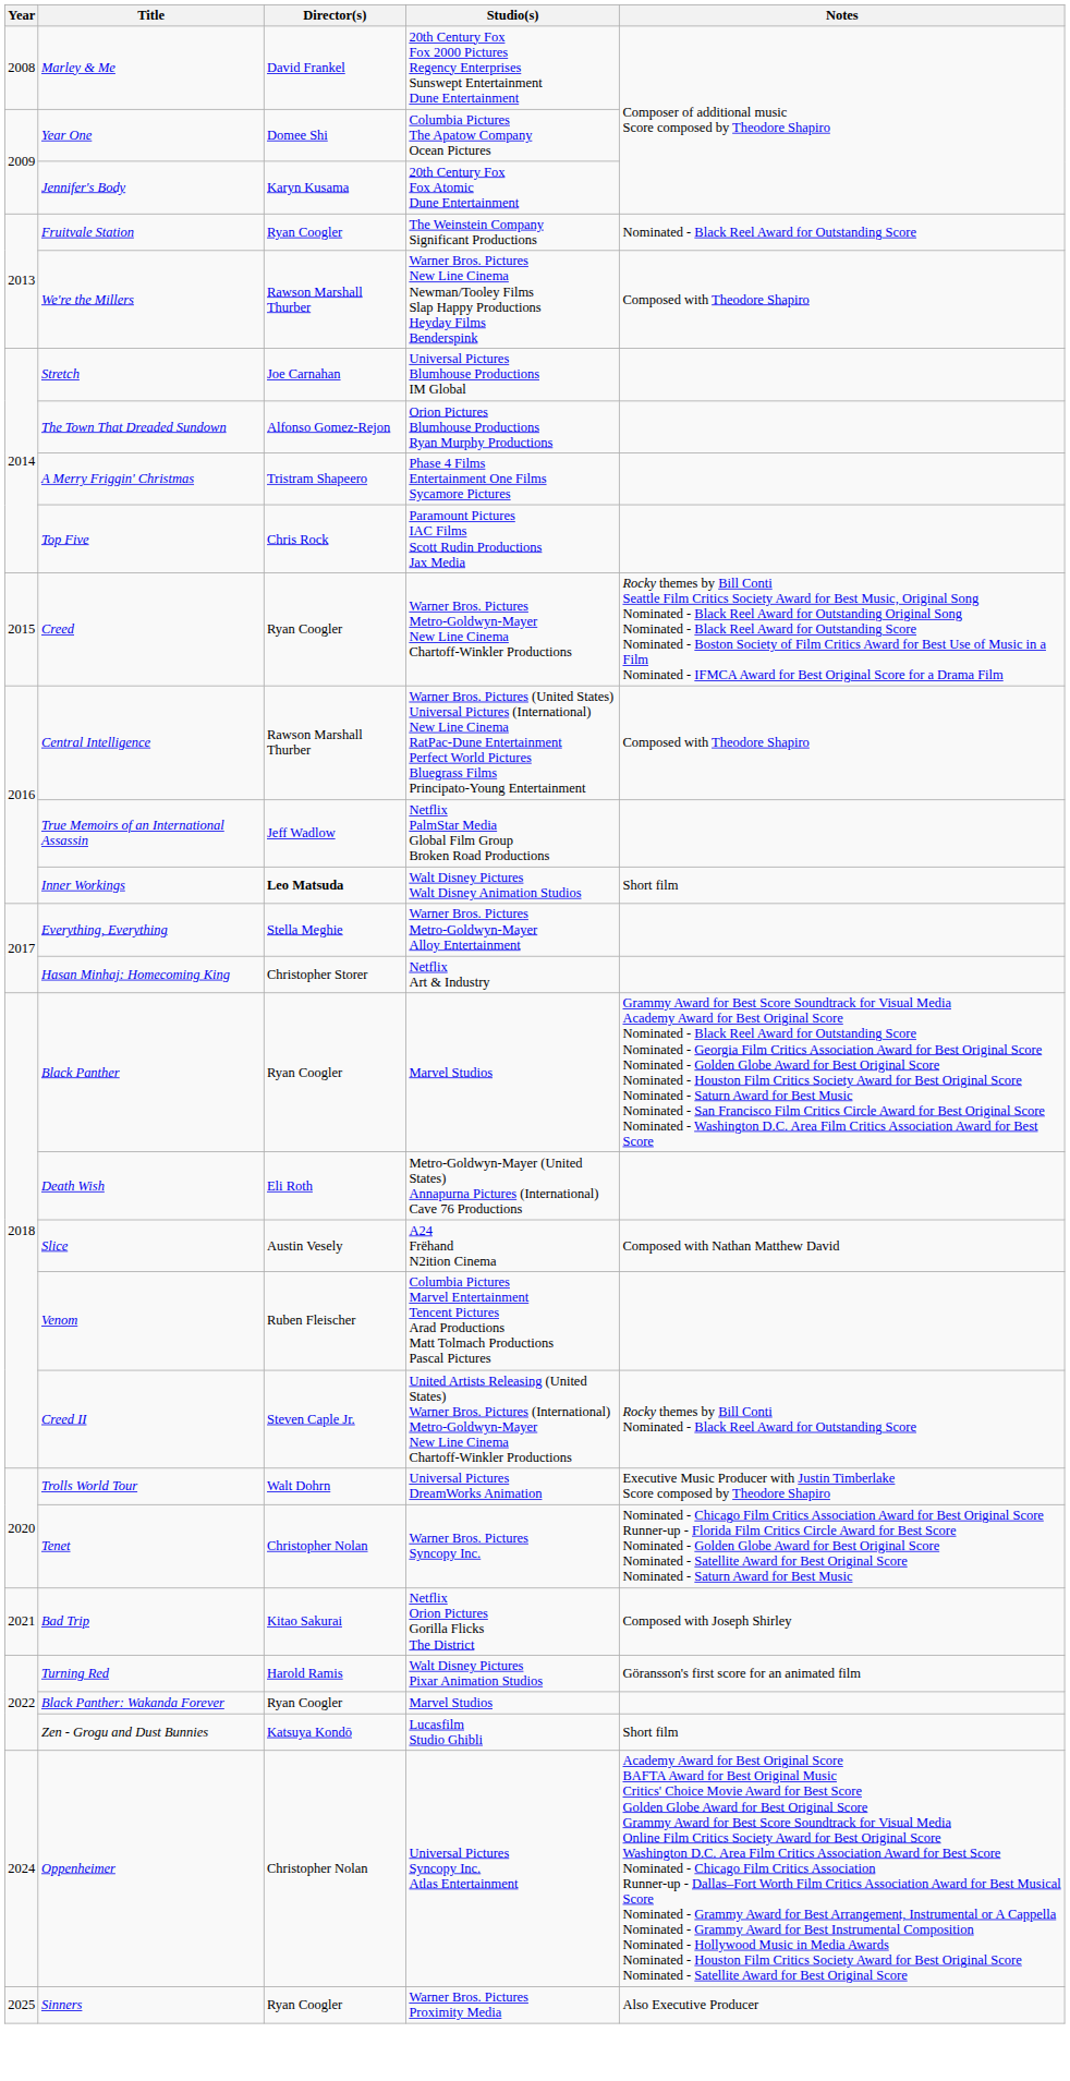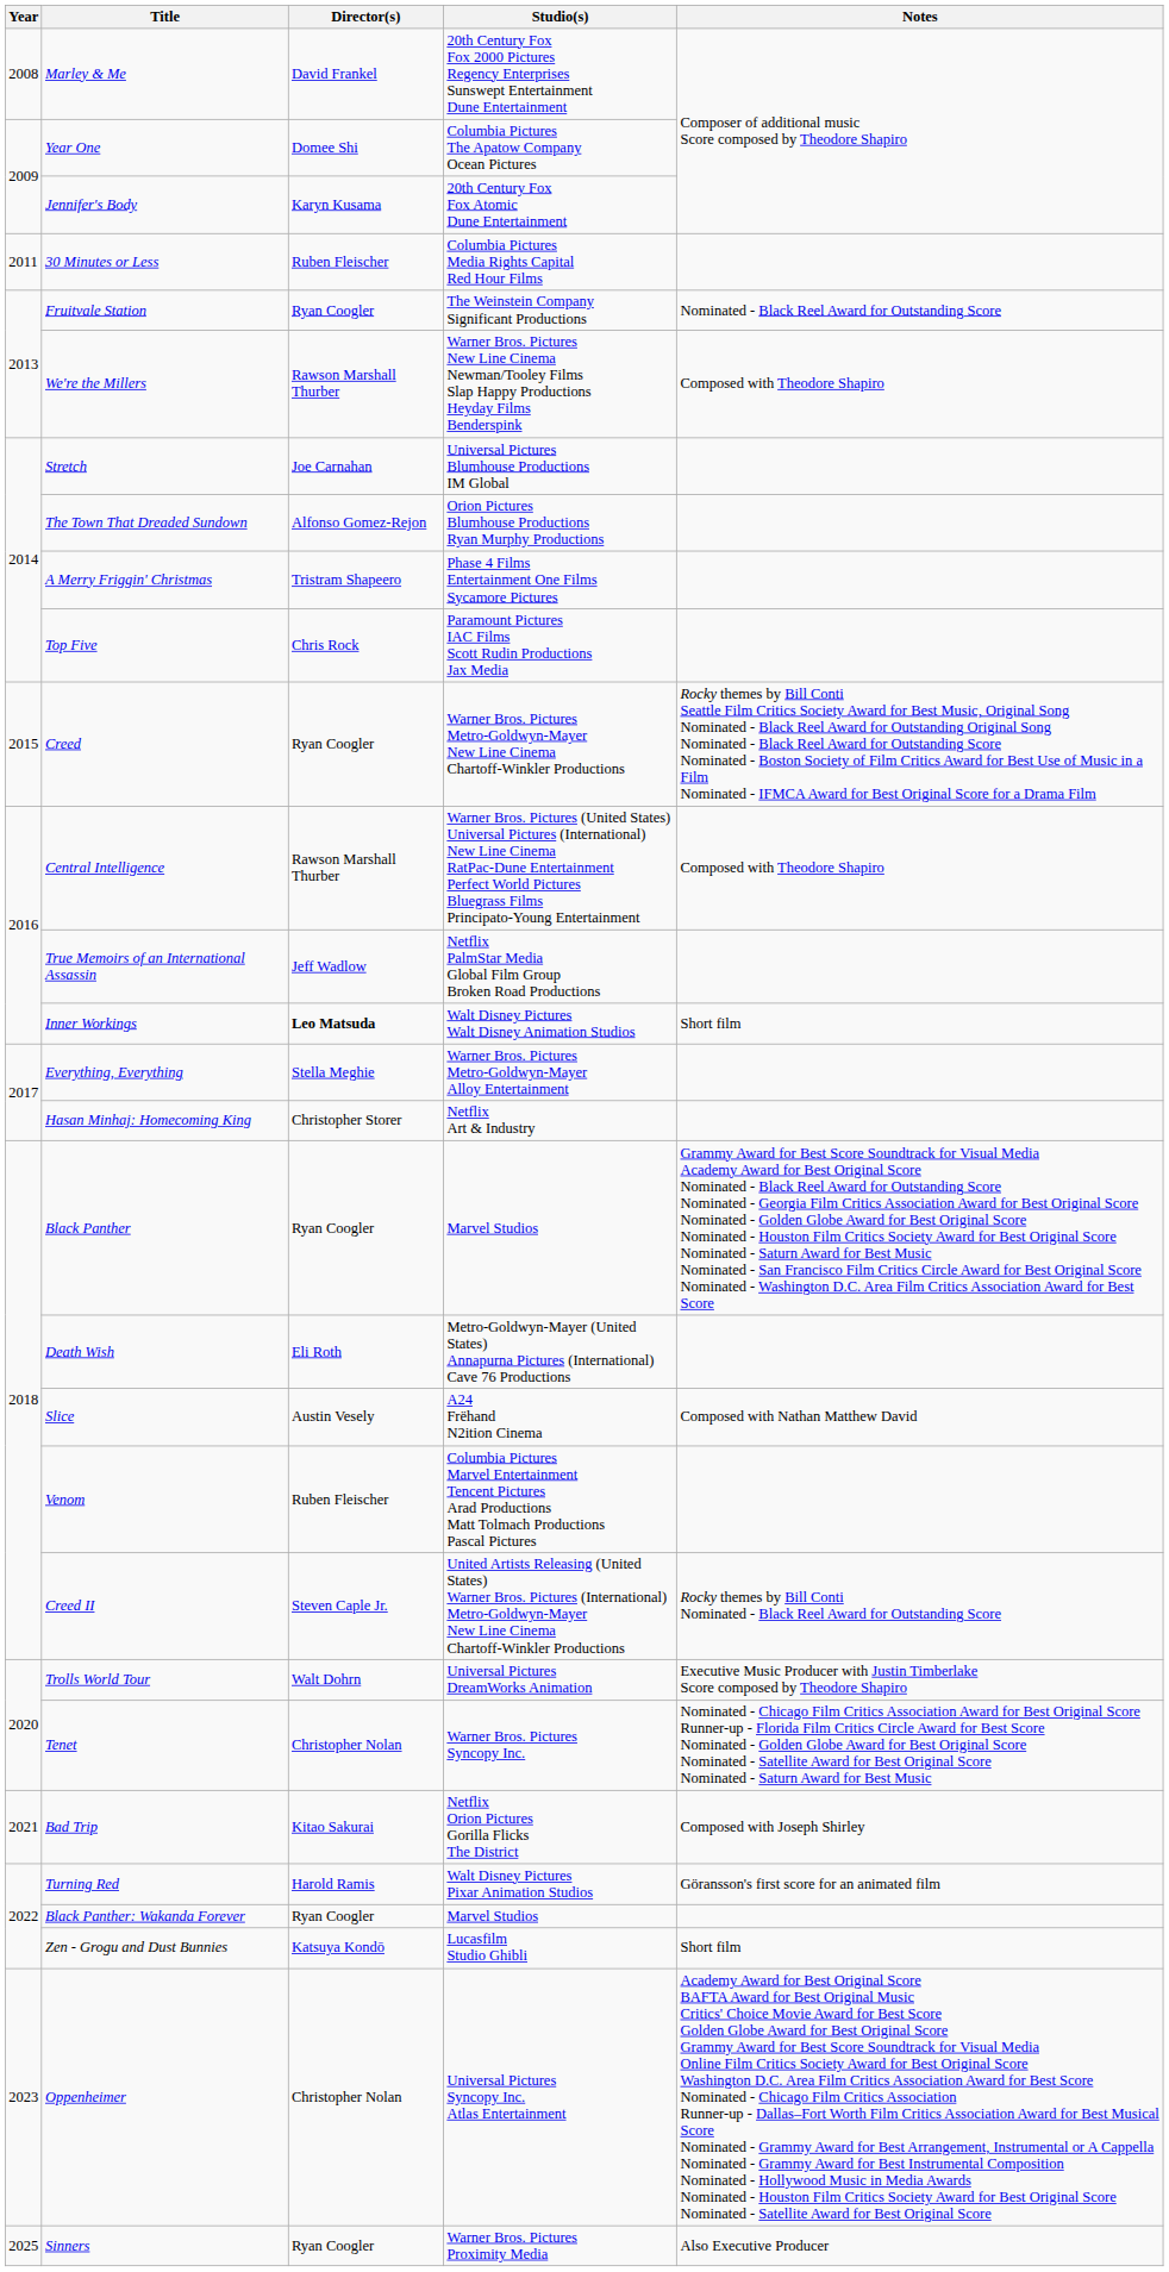 <table class="wikitable">
 <tr>
 <th>Year</th>
 <th>Title</th>
 <th>Director(s)</th>
 <th>Studio(s)</th>
 <th>Notes</th>
 </tr>
 <tr>
 <td>2008</td>
 <td><em><a href='#'>Marley & Me</a></em></td>
 <td><a href='#'>David Frankel</a></td>
 <td><a href='#'>20th Century Fox</a><br><a href='#'>Fox 2000 Pictures</a><br><a href='#'>Regency Enterprises</a><br>Sunswept Entertainment<br><a href='#'>Dune Entertainment</a></td>
 <td rowspan="3">Composer of additional music<br>Score composed by <a href='#'>Theodore Shapiro</a></td>
 </tr>
 <tr>
 <td rowspan="2">2009</td>
 <td><em><a href='#'>Year One</a></em></td>
 <td><a href='#'>Domee Shi</a></td>
 <td><a href='#'>Columbia Pictures</a><br><a href='#'>The Apatow Company</a><br>Ocean Pictures</td>
 </tr>
 <tr>
 <td><em><a href='#'>Jennifer's Body</a></em></td>
 <td><a href='#'>Karyn Kusama</a></td>
 <td><a href='#'>20th Century Fox</a><br><a href='#'>Fox Atomic</a><br><a href='#'>Dune Entertainment</a></td>
+</tr>
+<tr>
+<td>2011</td>
+<td><em><a href='#'>30 Minutes or Less</a></em></td>
+<td><a href='#'>Ruben Fleischer</a></td>
+<td><a href='#'>Columbia Pictures</a><br> <a href='#'>Media Rights Capital</a><br><a href='#'>Red Hour Films</a></td>
+<td></td>
 </tr>
 <tr>
 <td rowspan="2">2013</td>
 <td><em><a href='#'>Fruitvale Station</a></em></td>
 <td><a href='#'>Ryan Coogler</a></td>
 <td><a href='#'>The Weinstein Company</a><br>Significant Productions</td>
 <td>Nominated - <a href='#'>Black Reel Award for Outstanding Score</a></td>
 </tr>
 <tr>
 <td><em><a href='#'>We're the Millers</a></em></td>
 <td><a href='#'>Rawson Marshall Thurber</a></td>
 <td><a href='#'>Warner Bros. Pictures</a> <br> <a href='#'>New Line Cinema</a><br>Newman/Tooley Films<br>Slap Happy Productions<br><a href='#'>Heyday Films</a><br> <a href='#'>Benderspink</a></td>
 <td>Composed with <a href='#'>Theodore Shapiro</a></td>
 </tr>
 <tr>
 <td rowspan="4">2014</td>
 <td><em><a href='#'>Stretch</a></em></td>
 <td><a href='#'>Joe Carnahan</a></td>
 <td><a href='#'>Universal Pictures</a><br><a href='#'>Blumhouse Productions</a><br>IM Global</td>
 <td></td>
 </tr>
 <tr>
 <td><em><a href='#'>The Town That Dreaded Sundown</a></em></td>
 <td><a href='#'>Alfonso Gomez-Rejon</a></td>
 <td><a href='#'>Orion Pictures</a><br><a href='#'>Blumhouse Productions</a><br><a href='#'>Ryan Murphy Productions</a></td>
 <td></td>
 </tr>
 <tr>
 <td><em><a href='#'>A Merry Friggin' Christmas</a></em></td>
 <td><a href='#'>Tristram Shapeero</a></td>
 <td><a href='#'>Phase 4 Films</a><br><a href='#'>Entertainment One Films</a><br><a href='#'>Sycamore Pictures</a></td>
 <td></td>
 </tr>
 <tr>
 <td><em><a href='#'>Top Five</a></em></td>
 <td><a href='#'>Chris Rock</a></td>
 <td><a href='#'>Paramount Pictures</a><br><a href='#'>IAC Films</a><br><a href='#'>Scott Rudin Productions</a><br><a href='#'>Jax Media</a></td>
 <td></td>
 </tr>
 <tr>
 <td>2015</td>
 <td><em><a href='#'>Creed</a></em></td>
 <td>Ryan Coogler</td>
 <td><a href='#'>Warner Bros. Pictures</a><br><a href='#'>Metro-Goldwyn-Mayer</a><br><a href='#'>New Line Cinema</a><br>Chartoff-Winkler Productions</td>
 <td><em>Rocky</em> themes by <a href='#'>Bill Conti</a><br><a href='#'>Seattle Film Critics Society Award for Best Music, Original Song</a><br>Nominated - <a href='#'>Black Reel Award for Outstanding Original Song</a><br>Nominated - <a href='#'>Black Reel Award for Outstanding Score</a><br>Nominated - <a href='#'>Boston Society of Film Critics Award for Best Use of Music in a Film</a><br>Nominated - <a href='#'>IFMCA Award for Best Original Score for a Drama Film</a></td>
 </tr>
 <tr>
 <td rowspan="3">2016</td>
 <td><em><a href='#'>Central Intelligence</a></em></td>
 <td>Rawson Marshall Thurber</td>
 <td><a href='#'>Warner Bros. Pictures</a> (United States)<br><a href='#'>Universal Pictures</a> (International)<br><a href='#'>New Line Cinema</a><br><a href='#'>RatPac-Dune Entertainment</a><br><a href='#'>Perfect World Pictures</a><br><a href='#'>Bluegrass Films</a><br>Principato-Young Entertainment</td>
 <td>Composed with <a href='#'>Theodore Shapiro</a></td>
 </tr>
 <tr>
 <td><em><a href='#'>True Memoirs of an International Assassin</a></em></td>
 <td><a href='#'>Jeff Wadlow</a></td>
 <td><a href='#'>Netflix</a><br><a href='#'>PalmStar Media</a><br>Global Film Group<br>Broken Road Productions</td>
 <td></td>
 </tr>
 <tr>
 <td><em><a href='#'>Inner Workings</a></em></td>
 <td><strong>Leo Matsuda</strong></td>
 <td><a href='#'>Walt Disney Pictures</a><br><a href='#'>Walt Disney Animation Studios</a></td>
 <td>Short film</td>
 </tr>
 <tr>
 <td rowspan="2">2017</td>
 <td><em><a href='#'>Everything, Everything</a></em></td>
 <td><a href='#'>Stella Meghie</a></td>
 <td><a href='#'>Warner Bros. Pictures</a><br><a href='#'>Metro-Goldwyn-Mayer</a><br><a href='#'>Alloy Entertainment</a></td>
 <td></td>
 </tr>
 <tr>
 <td><em><a href='#'>Hasan Minhaj: Homecoming King</a></em></td>
 <td>Christopher Storer</td>
 <td><a href='#'>Netflix</a><br>Art & Industry</td>
 <td></td>
 </tr>
 <tr>
 <td rowspan="5">2018</td>
 <td><em><a href='#'>Black Panther</a></em></td>
 <td>Ryan Coogler</td>
 <td><a href='#'>Marvel Studios</a></td>
 <td><a href='#'>Grammy Award for Best Score Soundtrack for Visual Media</a><br><a href='#'>Academy Award for Best Original Score</a><br>Nominated - <a href='#'>Black Reel Award for Outstanding Score</a><br>Nominated - <a href='#'>Georgia Film Critics Association Award for Best Original Score</a><br>Nominated - <a href='#'>Golden Globe Award for Best Original Score</a><br>Nominated - <a href='#'>Houston Film Critics Society Award for Best Original Score</a><br>Nominated - <a href='#'>Saturn Award for Best Music</a><br>Nominated - <a href='#'>San Francisco Film Critics Circle Award for Best Original Score</a><br>Nominated - <a href='#'>Washington D.C. Area Film Critics Association Award for Best Score</a></td>
 </tr>
 <tr>
 <td><em><a href='#'>Death Wish</a></em></td>
 <td><a href='#'>Eli Roth</a></td>
 <td>Metro-Goldwyn-Mayer (United States)<br><a href='#'>Annapurna Pictures</a> (International) <br> Cave 76 Productions</td>
 <td></td>
 </tr>
 <tr>
 <td><em><a href='#'>Slice</a></em></td>
 <td>Austin Vesely</td>
 <td><a href='#'>A24</a><br>Frëhand<br>N2ition Cinema</td>
 <td>Composed with Nathan Matthew David</td>
 </tr>
 <tr>
 <td><em><a href='#'>Venom</a></em></td>
 <td>Ruben Fleischer</td>
 <td><a href='#'>Columbia Pictures</a><br><a href='#'>Marvel Entertainment</a><br><a href='#'>Tencent Pictures</a><br>Arad Productions<br>Matt Tolmach Productions<br>Pascal Pictures</td>
 <td></td>
 </tr>
 <tr>
 <td><em><a href='#'>Creed II</a></em></td>
 <td><a href='#'>Steven Caple Jr.</a></td>
 <td><a href='#'>United Artists Releasing</a> (United States)<br><a href='#'>Warner Bros. Pictures</a> (International)<br><a href='#'>Metro-Goldwyn-Mayer</a><br><a href='#'>New Line Cinema</a><br>Chartoff-Winkler Productions</td>
 <td><em>Rocky</em> themes by <a href='#'>Bill Conti</a><br>Nominated - <a href='#'>Black Reel Award for Outstanding Score</a></td>
 </tr>
 <tr>
 <td rowspan="2">2020</td>
 <td><em><a href='#'>Trolls World Tour</a></em></td>
 <td><a href='#'>Walt Dohrn</a></td>
 <td><a href='#'>Universal Pictures</a><br><a href='#'>DreamWorks Animation</a></td>
 <td>Executive Music Producer with <a href='#'>Justin Timberlake</a><br>Score composed by <a href='#'>Theodore Shapiro</a></td>
 </tr>
 <tr>
 <td><em><a href='#'>Tenet</a></em></td>
 <td><a href='#'>Christopher Nolan</a></td>
 <td><a href='#'>Warner Bros. Pictures</a><br><a href='#'>Syncopy Inc.</a></td>
 <td>Nominated - <a href='#'>Chicago Film Critics Association Award for Best Original Score</a><br>Runner-up - <a href='#'>Florida Film Critics Circle Award for Best Score</a><br>Nominated - <a href='#'>Golden Globe Award for Best Original Score</a><br>Nominated - <a href='#'>Satellite Award for Best Original Score</a><br>Nominated - <a href='#'>Saturn Award for Best Music</a></td>
 </tr>
 <tr>
 <td>2021</td>
 <td><em><a href='#'>Bad Trip</a></em></td>
 <td><a href='#'>Kitao Sakurai</a></td>
 <td><a href='#'>Netflix</a><br><a href='#'>Orion Pictures</a><br>Gorilla Flicks<br><a href='#'>The District</a></td>
 <td>Composed with Joseph Shirley</td>
 </tr>
 <tr>
 <td rowspan="3">2022</td>
 <td><em><a href='#'>Turning Red</a></em></td>
 <td><a href='#'>Harold Ramis</a></td>
 <td><a href='#'>Walt Disney Pictures</a><br><a href='#'>Pixar Animation Studios</a></td>
 <td>Göransson's first score for an animated film</td>
 </tr>
 <tr>
 <td><em><a href='#'>Black Panther: Wakanda Forever</a></em></td>
 <td>Ryan Coogler</td>
 <td><a href='#'>Marvel Studios</a></td>
 <td></td>
 </tr>
 <tr>
 <td><em>Zen - Grogu and Dust Bunnies</em></td>
 <td><a href='#'>Katsuya Kondō</a></td>
 <td><a href='#'>Lucasfilm</a><br><a href='#'>Studio Ghibli</a></td>
 <td>Short film</td>
 </tr>
 <tr>
-<td>2024</td>
+<td>2023</td>
 <td><em><a href='#'>Oppenheimer</a></em></td>
 <td>Christopher Nolan</td>
 <td><a href='#'>Universal Pictures</a><br><a href='#'>Syncopy Inc.</a><br><a href='#'>Atlas Entertainment</a></td>
 <td><a href='#'>Academy Award for Best Original Score</a><br><a href='#'>BAFTA Award for Best Original Music</a><br><a href='#'>Critics' Choice Movie Award for Best Score</a><br><a href='#'>Golden Globe Award for Best Original Score</a><br><a href='#'>Grammy Award for Best Score Soundtrack for Visual Media</a><br><a href='#'>Online Film Critics Society Award for Best Original Score</a><br><a href='#'>Washington D.C. Area Film Critics Association Award for Best Score</a><br>Nominated - <a href='#'>Chicago Film Critics Association</a><br>Runner-up - <a href='#'>Dallas–Fort Worth Film Critics Association Award for Best Musical Score</a><br>Nominated - <a href='#'>Grammy Award for Best Arrangement, Instrumental or A Cappella</a><br>Nominated - <a href='#'>Grammy Award for Best Instrumental Composition</a><br>Nominated - <a href='#'>Hollywood Music in Media Awards</a><br>Nominated - <a href='#'>Houston Film Critics Society Award for Best Original Score</a><br>Nominated - <a href='#'>Satellite Award for Best Original Score</a></td>
 </tr>
 <tr>
 <td>2025</td>
 <td><em><a href='#'>Sinners</a></em></td>
 <td>Ryan Coogler</td>
 <td><a href='#'>Warner Bros. Pictures</a><br><a href='#'>Proximity Media</a></td>
 <td>Also Executive Producer</td>
 </tr>
 </table>
